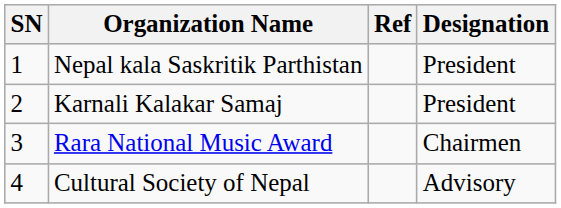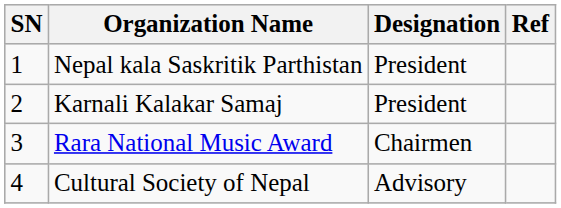 <table class="wikitable sortable">
 <tr>
 <th>SN</th>
 <th>Organization Name</th>
+<th>Designation</th>
 <th>Ref</th>
-<th>Designation</th>
 </tr>
 <tr>
 <td>1</td>
 <td>Nepal kala Saskritik Parthistan</td>
+<td>President</td>
 <td></td>
-<td>President</td>
 </tr>
 <tr>
 <td>2</td>
 <td>Karnali Kalakar Samaj</td>
+<td>President</td>
 <td></td>
-<td>President</td>
 </tr>
 <tr>
 <td>3</td>
 <td><a href='#'>Rara National Music Award</a></td>
+<td>Chairmen</td>
 <td></td>
-<td>Chairmen</td>
 </tr>
 <tr>
 <td>4</td>
 <td>Cultural Society of Nepal</td>
+<td>Advisory</td>
 <td></td>
-<td>Advisory</td>
 </tr>
 </table>
